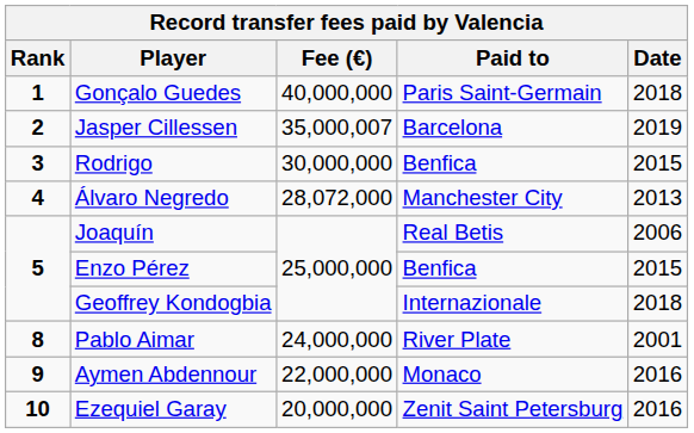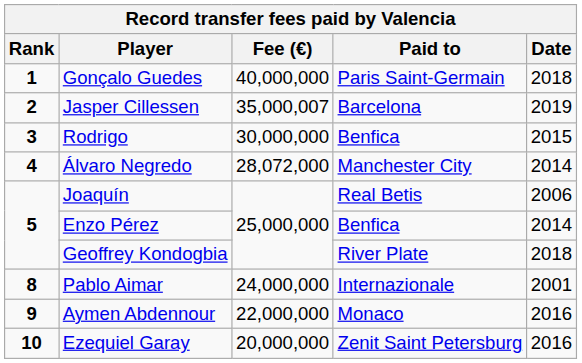 <table class="wikitable sortable">
 <tr>
 <th colspan=15>Record transfer fees paid by Valencia</th>
 </tr>
 <tr>
 <th scope=col>Rank</th>
 <th scope=col>Player</th>
 <th scope=col>Fee (€)</th>
 <th scope=col>Paid to</th>
 <th scope=col>Date</th>
 </tr>
 <tr>
 <td align="center"><strong>1</strong></td>
 <td> <a href='#'>Gonçalo Guedes</a></td>
 <td align=center>40,000,000</td>
 <td> <a href='#'>Paris Saint-Germain</a></td>
 <td align=center>2018</td>
 </tr>
 <tr>
 <td align="center"><strong>2</strong></td>
 <td> <a href='#'>Jasper Cillessen</a></td>
 <td align=center>35,000,007</td>
 <td> <a href='#'>Barcelona</a></td>
 <td align=center>2019</td>
 </tr>
 <tr>
 <td align="center"><strong>3</strong></td>
 <td> <a href='#'>Rodrigo</a></td>
 <td align=center>30,000,000</td>
 <td> <a href='#'>Benfica</a></td>
 <td align=center>2015</td>
 </tr>
 <tr>
 <td align="center"><strong>4</strong></td>
 <td> <a href='#'>Álvaro Negredo</a></td>
 <td align=center>28,072,000</td>
 <td> <a href='#'>Manchester City</a></td>
-<td align=center>2013</td>
+<td align=center>2014</td>
 </tr>
 <tr>
 <td align="center" rowspan="3"><strong>5</strong></td>
 <td> <a href='#'>Joaquín</a></td>
 <td align=center rowspan=3>25,000,000</td>
 <td> <a href='#'>Real Betis</a></td>
 <td align=center>2006</td>
 </tr>
 <tr>
 <td> <a href='#'>Enzo Pérez</a></td>
 <td> <a href='#'>Benfica</a></td>
-<td align=center>2015</td>
+<td align=center>2014</td>
 </tr>
 <tr>
 <td> <a href='#'>Geoffrey Kondogbia</a></td>
-<td> <a href='#'>Internazionale</a></td>
+<td> <a href='#'>River Plate</a></td>
 <td align=center>2018</td>
 </tr>
 <tr>
 <td align="center"><strong>8</strong></td>
 <td> <a href='#'>Pablo Aimar</a></td>
 <td align=center>24,000,000</td>
-<td> <a href='#'>River Plate</a></td>
+<td> <a href='#'>Internazionale</a></td>
 <td align=center>2001</td>
 </tr>
 <tr>
 <td align="center"><strong>9</strong></td>
 <td> <a href='#'>Aymen Abdennour</a></td>
 <td align=center>22,000,000</td>
 <td> <a href='#'>Monaco</a></td>
 <td align=center>2016</td>
 </tr>
 <tr>
 <td align="center"><strong>10</strong></td>
 <td> <a href='#'>Ezequiel Garay</a></td>
 <td align=center>20,000,000</td>
 <td> <a href='#'>Zenit Saint Petersburg</a></td>
 <td align=center>2016</td>
 </tr>
 </table>
